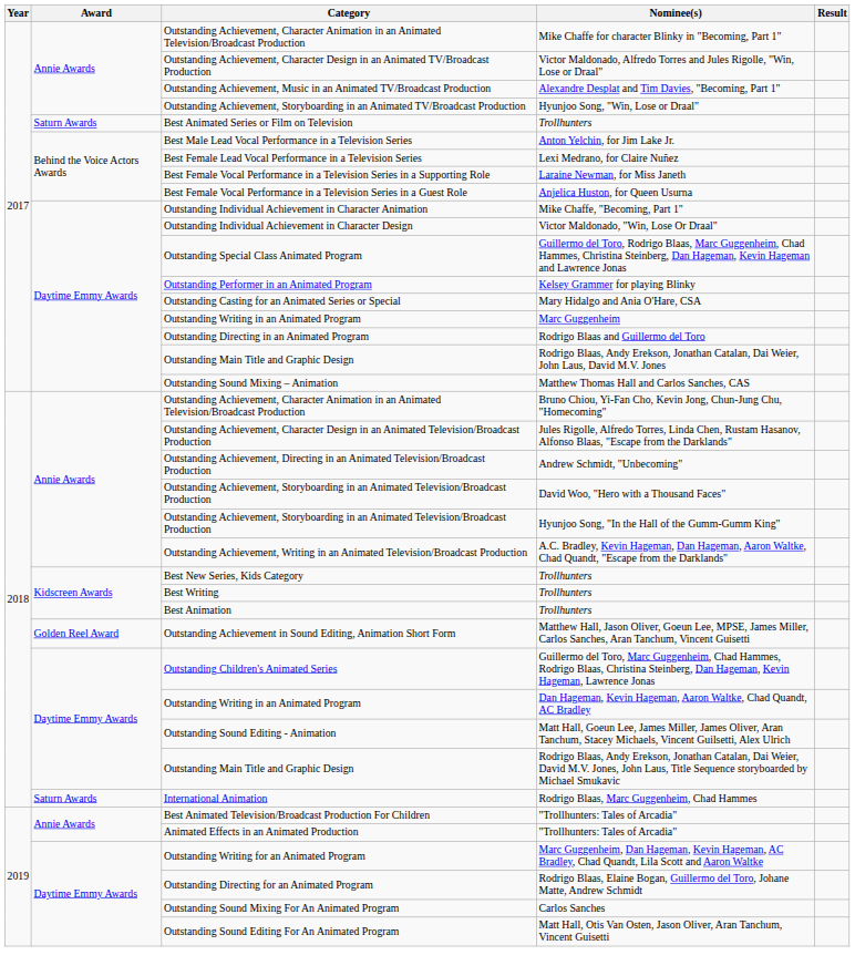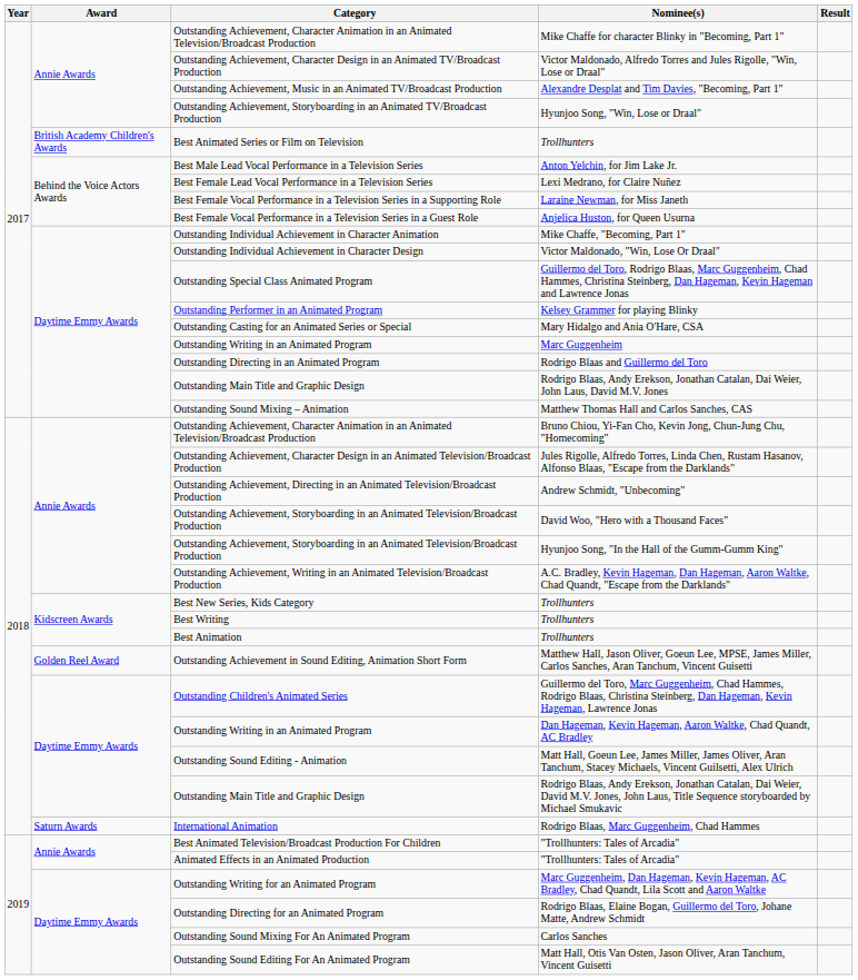 <table class="wikitable sortable plainrowheaders" style="width:99%;">
 <tr>
 <th scope="col">Year</th>
 <th scope="col">Award</th>
 <th scope="col">Category</th>
 <th scope="col" style="width:33%;">Nominee(s)</th>
 <th scope="col">Result</th>
 </tr>
 <tr>
 <td rowspan="18">2017</td>
 <td rowspan="4"><a href='#'>Annie Awards</a></td>
 <td>Outstanding Achievement, Character Animation in an Animated Television/Broadcast Production</td>
 <td>Mike Chaffe for character Blinky in "Becoming, Part 1"</td>
 <td></td>
 </tr>
 <tr>
 <td>Outstanding Achievement, Character Design in an Animated TV/Broadcast Production</td>
 <td>Victor Maldonado, Alfredo Torres and Jules Rigolle, "Win, Lose or Draal"</td>
 <td></td>
 </tr>
 <tr>
 <td>Outstanding Achievement, Music in an Animated TV/Broadcast Production</td>
 <td><a href='#'>Alexandre Desplat</a> and <a href='#'>Tim Davies</a>, "Becoming, Part 1"</td>
 <td></td>
 </tr>
 <tr>
 <td>Outstanding Achievement, Storyboarding in an Animated TV/Broadcast Production</td>
 <td>Hyunjoo Song, "Win, Lose or Draal"</td>
 <td></td>
 </tr>
 <tr>
-<td><a href='#'>Saturn Awards</a></td>
+<td><a href='#'>British Academy Children's Awards</a></td>
 <td>Best Animated Series or Film on Television</td>
 <td><em>Trollhunters</em></td>
 <td></td>
 </tr>
 <tr>
 <td rowspan="4">Behind the Voice Actors Awards</td>
 <td>Best Male Lead Vocal Performance in a Television Series</td>
 <td><a href='#'>Anton Yelchin</a>, for Jim Lake Jr.</td>
 <td></td>
 </tr>
 <tr>
 <td>Best Female Lead Vocal Performance in a Television Series</td>
 <td>Lexi Medrano, for Claire Nuñez</td>
 <td></td>
 </tr>
 <tr>
 <td>Best Female Vocal Performance in a Television Series in a Supporting Role</td>
 <td><a href='#'>Laraine Newman</a>, for Miss Janeth</td>
 <td></td>
 </tr>
 <tr>
 <td>Best Female Vocal Performance in a Television Series in a Guest Role</td>
 <td><a href='#'>Anjelica Huston</a>, for Queen Usurna</td>
 <td></td>
 </tr>
 <tr>
 <td rowspan="9"><a href='#'>Daytime Emmy Awards</a></td>
 <td>Outstanding Individual Achievement in Character Animation</td>
 <td>Mike Chaffe, "Becoming, Part 1"</td>
 <td></td>
 </tr>
 <tr>
 <td>Outstanding Individual Achievement in Character Design</td>
 <td>Victor Maldonado, "Win, Lose Or Draal"</td>
 <td></td>
 </tr>
 <tr>
 <td>Outstanding Special Class Animated Program</td>
 <td><a href='#'>Guillermo del Toro</a>, Rodrigo Blaas, <a href='#'>Marc Guggenheim</a>, Chad Hammes, Christina Steinberg, <a href='#'>Dan Hageman</a>, <a href='#'>Kevin Hageman</a> and Lawrence Jonas</td>
 <td></td>
 </tr>
 <tr>
 <td><a href='#'>Outstanding Performer in an Animated Program</a></td>
 <td><a href='#'>Kelsey Grammer</a> for playing Blinky</td>
 <td></td>
 </tr>
 <tr>
 <td>Outstanding Casting for an Animated Series or Special</td>
 <td>Mary Hidalgo and Ania O'Hare, CSA</td>
 <td></td>
 </tr>
 <tr>
 <td>Outstanding Writing in an Animated Program</td>
 <td><a href='#'>Marc Guggenheim</a></td>
 <td></td>
 </tr>
 <tr>
 <td>Outstanding Directing in an Animated Program</td>
 <td>Rodrigo Blaas and <a href='#'>Guillermo del Toro</a></td>
 <td></td>
 </tr>
 <tr>
 <td>Outstanding Main Title and Graphic Design</td>
 <td>Rodrigo Blaas, Andy Erekson, Jonathan Catalan, Dai Weier, John Laus, David M.V. Jones</td>
 <td></td>
 </tr>
 <tr>
 <td>Outstanding Sound Mixing – Animation</td>
 <td>Matthew Thomas Hall and Carlos Sanches, CAS</td>
 <td></td>
 </tr>
 <tr>
 <td rowspan="15">2018</td>
 <td rowspan="6"><a href='#'>Annie Awards</a></td>
 <td>Outstanding Achievement, Character Animation in an Animated Television/Broadcast Production</td>
 <td>Bruno Chiou, Yi-Fan Cho, Kevin Jong, Chun-Jung Chu, "Homecoming"</td>
 <td></td>
 </tr>
 <tr>
 <td>Outstanding Achievement, Character Design in an Animated Television/Broadcast Production</td>
 <td>Jules Rigolle, Alfredo Torres, Linda Chen, Rustam Hasanov, Alfonso Blaas, "Escape from the Darklands"</td>
 <td></td>
 </tr>
 <tr>
 <td>Outstanding Achievement, Directing in an Animated Television/Broadcast Production</td>
 <td>Andrew Schmidt, "Unbecoming"</td>
 <td></td>
 </tr>
 <tr>
 <td>Outstanding Achievement, Storyboarding in an Animated Television/Broadcast Production</td>
 <td>David Woo, "Hero with a Thousand Faces"</td>
 <td></td>
 </tr>
 <tr>
 <td>Outstanding Achievement, Storyboarding in an Animated Television/Broadcast Production</td>
 <td>Hyunjoo Song, "In the Hall of the Gumm-Gumm King"</td>
 <td></td>
 </tr>
 <tr>
 <td>Outstanding Achievement, Writing in an Animated Television/Broadcast Production</td>
 <td>A.C. Bradley, <a href='#'>Kevin Hageman</a>, <a href='#'>Dan Hageman</a>, <a href='#'>Aaron Waltke</a>, Chad Quandt, "Escape from the Darklands"</td>
 <td></td>
 </tr>
 <tr>
 <td rowspan="3"><a href='#'>Kidscreen Awards</a></td>
 <td>Best New Series, Kids Category</td>
 <td><em>Trollhunters</em></td>
 <td></td>
 </tr>
 <tr>
 <td>Best Writing</td>
 <td><em>Trollhunters</em></td>
 <td></td>
 </tr>
 <tr>
 <td>Best Animation</td>
 <td><em>Trollhunters</em></td>
 <td></td>
 </tr>
 <tr>
 <td><a href='#'>Golden Reel Award</a></td>
 <td>Outstanding Achievement in Sound Editing, Animation Short Form</td>
 <td>Matthew Hall, Jason Oliver, Goeun Lee, MPSE, James Miller, Carlos Sanches, Aran Tanchum, Vincent Guisetti</td>
 <td></td>
 </tr>
 <tr>
 <td rowspan="4"><a href='#'>Daytime Emmy Awards</a></td>
 <td><a href='#'>Outstanding Children's Animated Series</a></td>
 <td>Guillermo del Toro, <a href='#'>Marc Guggenheim</a>, Chad Hammes, Rodrigo Blaas, Christina Steinberg, <a href='#'>Dan Hageman</a>, <a href='#'>Kevin Hageman</a>, Lawrence Jonas</td>
 <td></td>
 </tr>
 <tr>
 <td>Outstanding Writing in an Animated Program</td>
 <td><a href='#'>Dan Hageman</a>, <a href='#'>Kevin Hageman</a>, <a href='#'>Aaron Waltke</a>, Chad Quandt, <a href='#'>AC Bradley</a></td>
 <td></td>
 </tr>
 <tr>
 <td>Outstanding Sound Editing - Animation</td>
 <td>Matt Hall, Goeun Lee, James Miller, James Oliver, Aran Tanchum, Stacey Michaels, Vincent Guilsetti, Alex Ulrich</td>
 <td></td>
 </tr>
 <tr>
 <td>Outstanding Main Title and Graphic Design</td>
 <td>Rodrigo Blaas, Andy Erekson, Jonathan Catalan, Dai Weier, David M.V. Jones, John Laus, Title Sequence storyboarded by Michael Smukavic</td>
 <td></td>
 </tr>
 <tr>
 <td><a href='#'>Saturn Awards</a></td>
 <td><a href='#'>International Animation</a></td>
 <td>Rodrigo Blaas, <a href='#'>Marc Guggenheim</a>, Chad Hammes</td>
 <td></td>
 </tr>
 <tr>
 <td rowspan="6">2019</td>
 <td rowspan="2"><a href='#'>Annie Awards</a></td>
 <td>Best Animated Television/Broadcast Production For Children</td>
 <td>"Trollhunters: Tales of Arcadia"</td>
 <td></td>
 </tr>
 <tr>
 <td>Animated Effects in an Animated Production</td>
 <td>"Trollhunters: Tales of Arcadia"</td>
 <td></td>
 </tr>
 <tr>
 <td rowspan="4"><a href='#'>Daytime Emmy Awards</a></td>
 <td>Outstanding Writing for an Animated Program</td>
 <td><a href='#'>Marc Guggenheim</a>, <a href='#'>Dan Hageman</a>, <a href='#'>Kevin Hageman</a>, <a href='#'>AC Bradley</a>, Chad Quandt, Lila Scott and <a href='#'>Aaron Waltke</a></td>
 <td></td>
 </tr>
 <tr>
 <td>Outstanding Directing for an Animated Program</td>
 <td>Rodrigo Blaas, Elaine Bogan, <a href='#'>Guillermo del Toro</a>, Johane Matte, Andrew Schmidt</td>
 <td></td>
 </tr>
 <tr>
 <td>Outstanding Sound Mixing For An Animated Program</td>
 <td>Carlos Sanches</td>
 <td></td>
 </tr>
 <tr>
 <td>Outstanding Sound Editing For An Animated Program</td>
 <td>Matt Hall, Otis Van Osten, Jason Oliver, Aran Tanchum, Vincent Guisetti</td>
 <td></td>
 </tr>
 </table>
